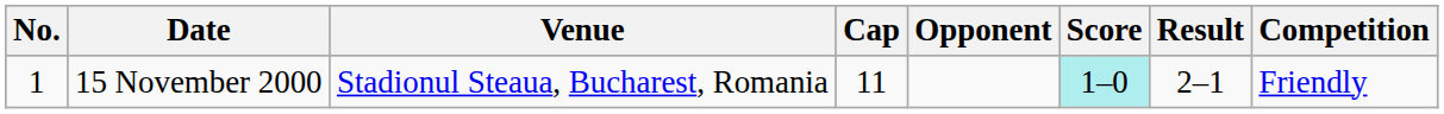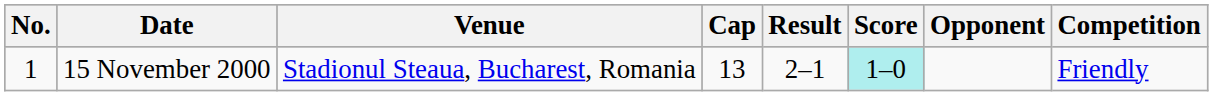 <table class="wikitable sortable">
 <tr>
 <th scope="col">No.</th>
 <th scope="col">Date</th>
 <th scope="col">Venue</th>
 <th scope="col">Cap</th>
+<th scope="col">Result</th>
+<th scope="col">Score</th>
 <th scope="col">Opponent</th>
-<th scope="col">Score</th>
-<th scope="col">Result</th>
 <th scope="col">Competition</th>
 </tr>
 <tr>
 <td style="text-align:center">1</td>
 <td>15 November 2000</td>
 <td><a href='#'>Stadionul Steaua</a>, <a href='#'>Bucharest</a>, Romania</td>
-<td style="text-align:center">11</td>
+<td style="text-align:center">13</td>
+<td style="text-align:center">2–1</td>
+<td style="background: paleturquoise; text-align:center">1–0</td>
 <td></td>
-<td style="background: paleturquoise; text-align:center">1–0</td>
-<td style="text-align:center">2–1</td>
 <td><a href='#'>Friendly</a></td>
 </tr>
 </table>
